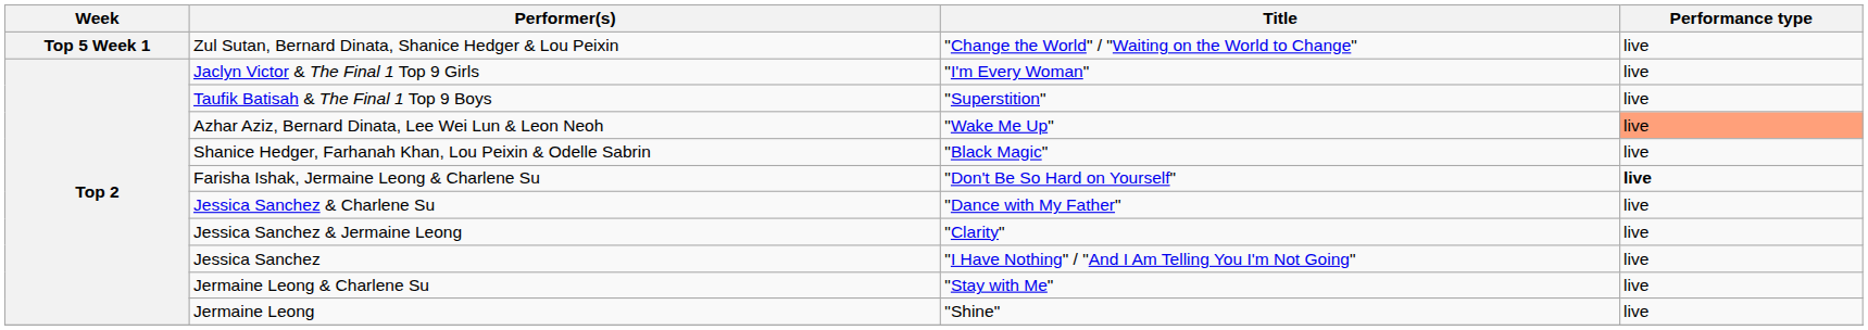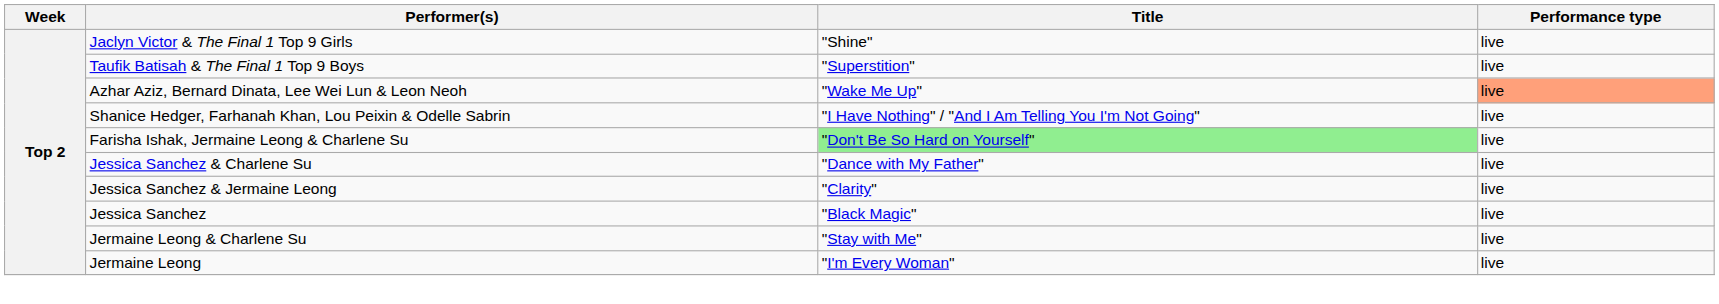 <table class="wikitable" style="font-size:90%; width:100%">
 <tr>
 <th scope="col">Week</th>
 <th>Performer(s)</th>
 <th>Title</th>
 <th>Performance type</th>
 </tr>
 <tr>
-<th scope="row">Top 5 Week 1</th>
-<td>Zul Sutan, Bernard Dinata, Shanice Hedger & Lou Peixin</td>
-<td>"<a href='#'>Change the World</a>" / "<a href='#'>Waiting on the World to Change</a>"</td>
-<td>live</td>
-</tr>
-<tr>
 <th rowspan=10 scope="row">Top 2</th>
 <td><a href='#'>Jaclyn Victor</a> & <em>The Final 1</em> Top 9 Girls</td>
-<td>"<a href='#'>I'm Every Woman</a>"</td>
+<td>"Shine"</td>
 <td>live</td>
 </tr>
 <tr>
 <td><a href='#'>Taufik Batisah</a> & <em>The Final 1</em> Top 9 Boys</td>
 <td>"<a href='#'>Superstition</a>"</td>
 <td>live</td>
 </tr>
 <tr>
 <td>Azhar Aziz, Bernard Dinata, Lee Wei Lun & Leon Neoh</td>
 <td>"<a href='#'>Wake Me Up</a>"</td>
 <td style="background: lightsalmon;">live</td>
 </tr>
 <tr>
 <td>Shanice Hedger, Farhanah Khan, Lou Peixin & Odelle Sabrin</td>
-<td>"<a href='#'>Black Magic</a>"</td>
+<td>"<a href='#'>I Have Nothing</a>" / "<a href='#'>And I Am Telling You I'm Not Going</a>"</td>
 <td>live</td>
 </tr>
 <tr>
 <td>Farisha Ishak, Jermaine Leong & Charlene Su</td>
-<td>"<a href='#'>Don't Be So Hard on Yourself</a>"</td>
-<td><strong>live</strong></td>
+<td style="background: lightgreen;">"<a href='#'>Don't Be So Hard on Yourself</a>"</td>
+<td>live</td>
 </tr>
 <tr>
 <td><a href='#'>Jessica Sanchez</a> & Charlene Su</td>
 <td>"<a href='#'>Dance with My Father</a>"</td>
 <td>live</td>
 </tr>
 <tr>
 <td>Jessica Sanchez & Jermaine Leong</td>
 <td>"<a href='#'>Clarity</a>"</td>
 <td>live</td>
 </tr>
 <tr>
 <td>Jessica Sanchez</td>
-<td>"<a href='#'>I Have Nothing</a>" / "<a href='#'>And I Am Telling You I'm Not Going</a>"</td>
+<td>"<a href='#'>Black Magic</a>"</td>
 <td>live</td>
 </tr>
 <tr>
 <td>Jermaine Leong & Charlene Su</td>
 <td>"<a href='#'>Stay with Me</a>"</td>
 <td>live</td>
 </tr>
 <tr>
 <td>Jermaine Leong</td>
-<td>"Shine"</td>
+<td>"<a href='#'>I'm Every Woman</a>"</td>
 <td>live</td>
 </tr>
 <tr>
 </tr>
 </table>
